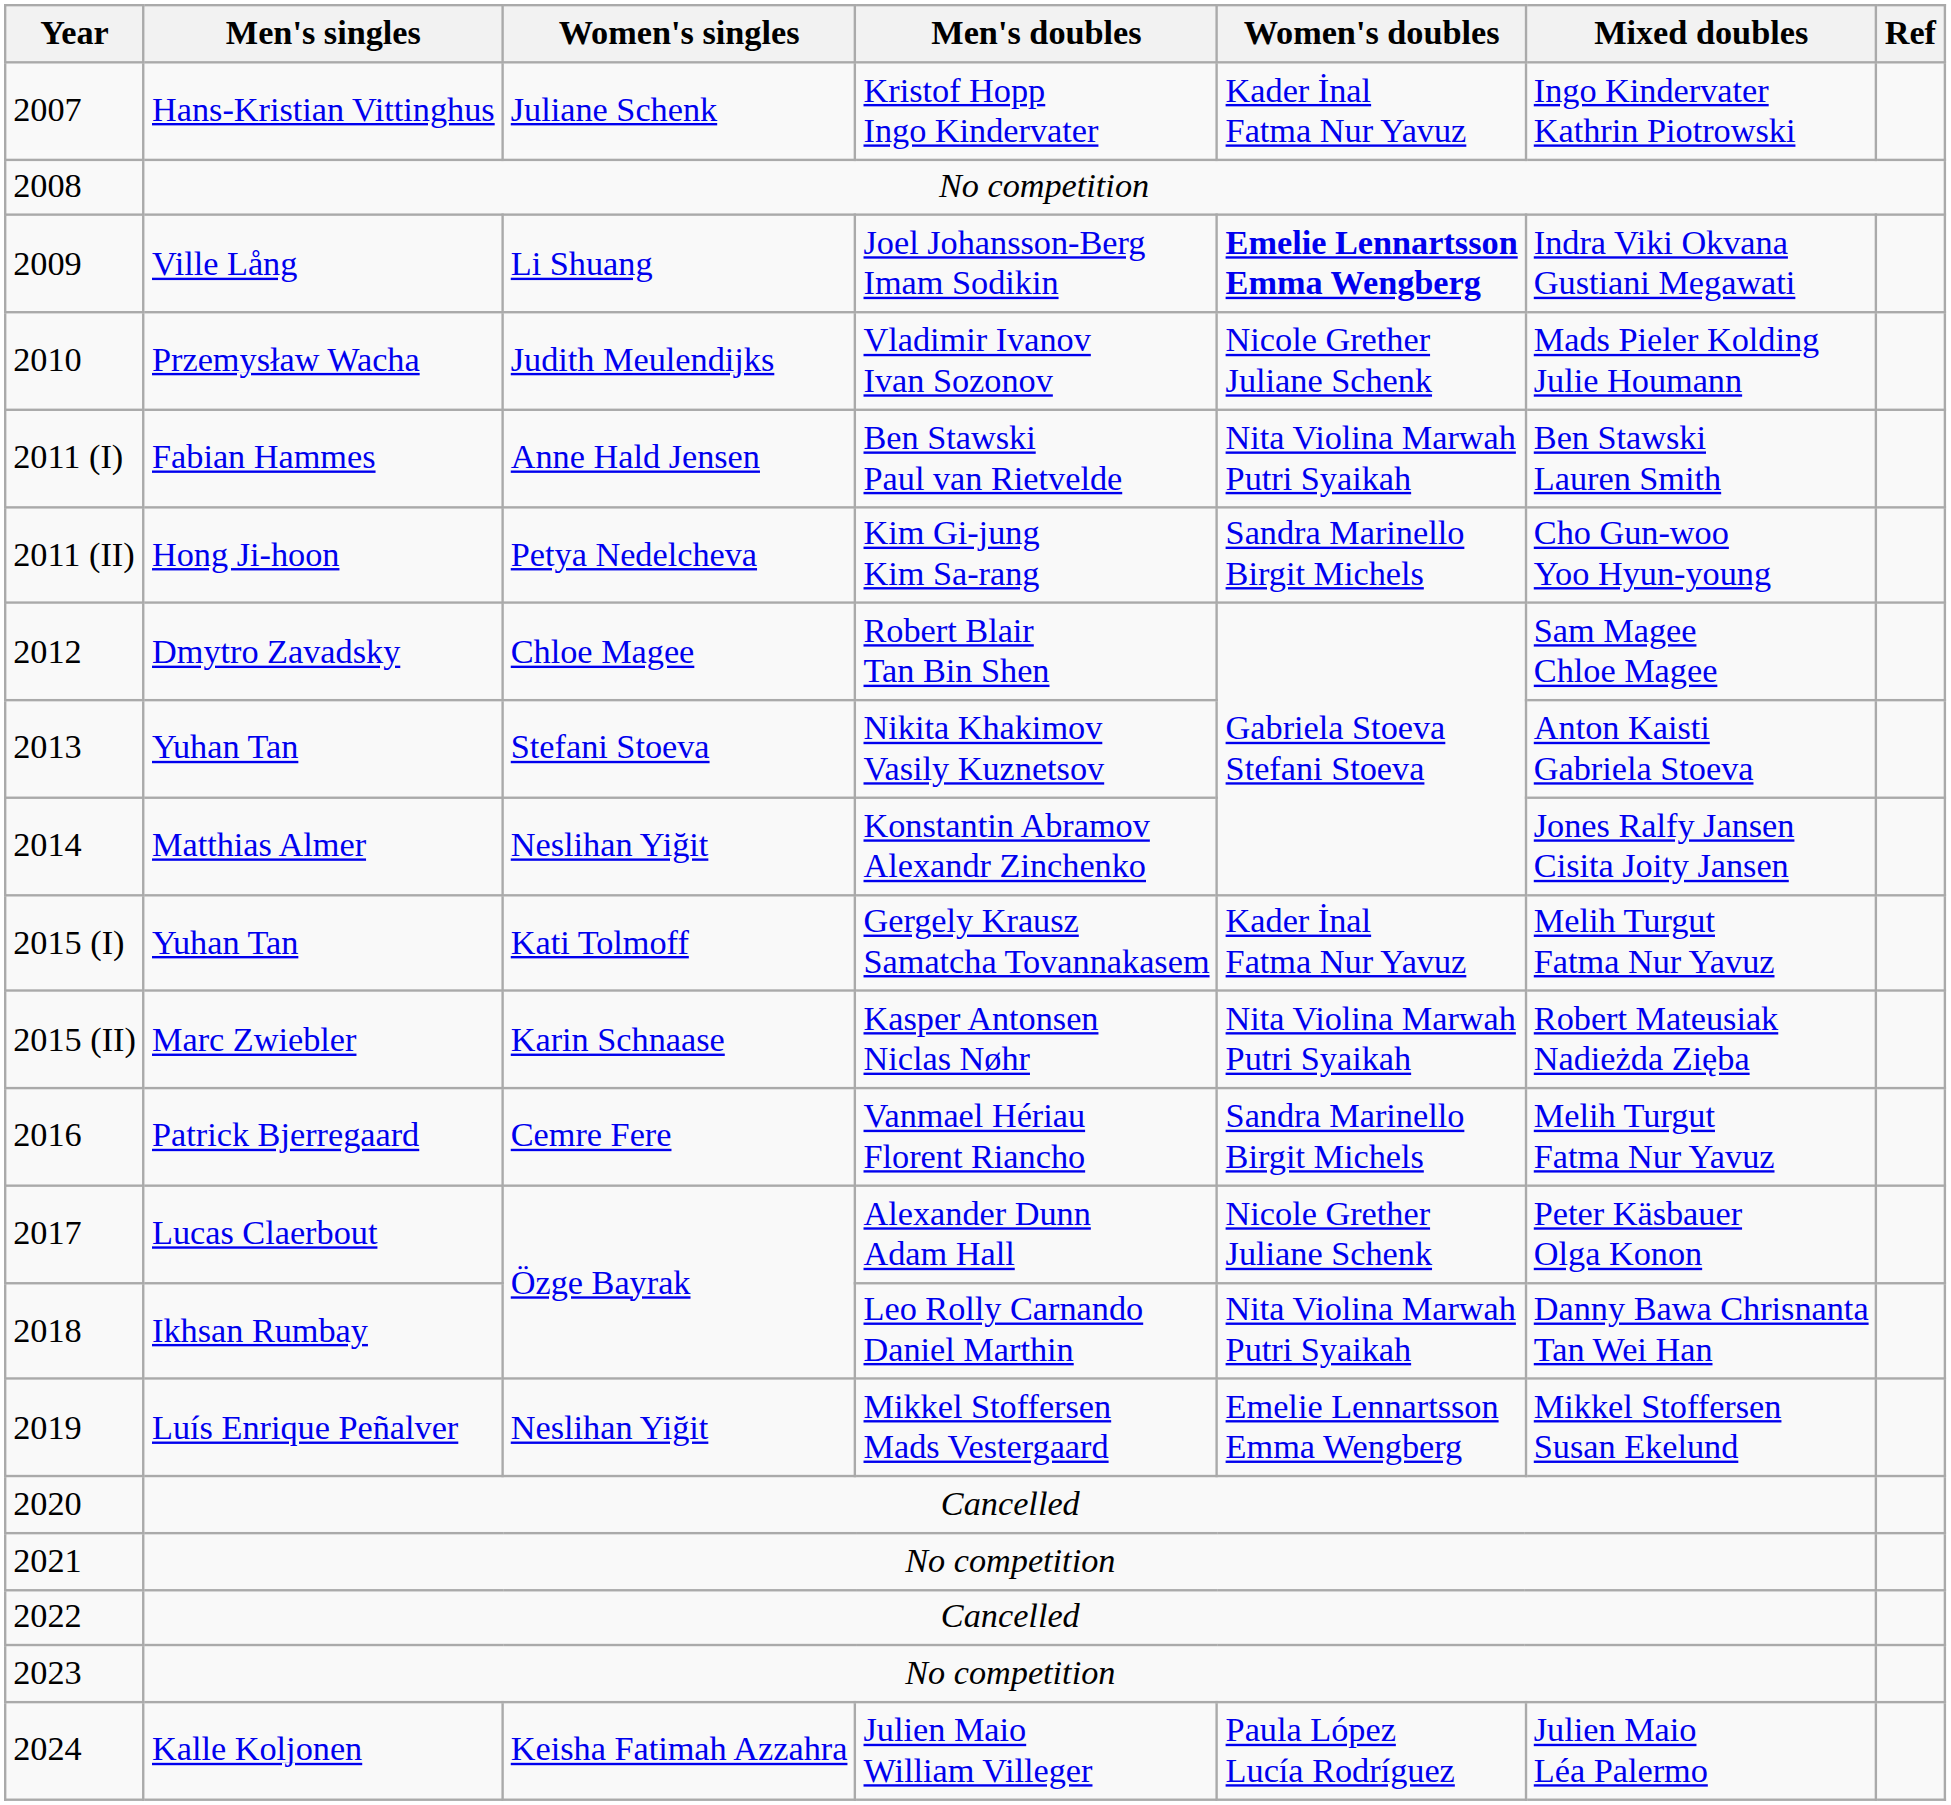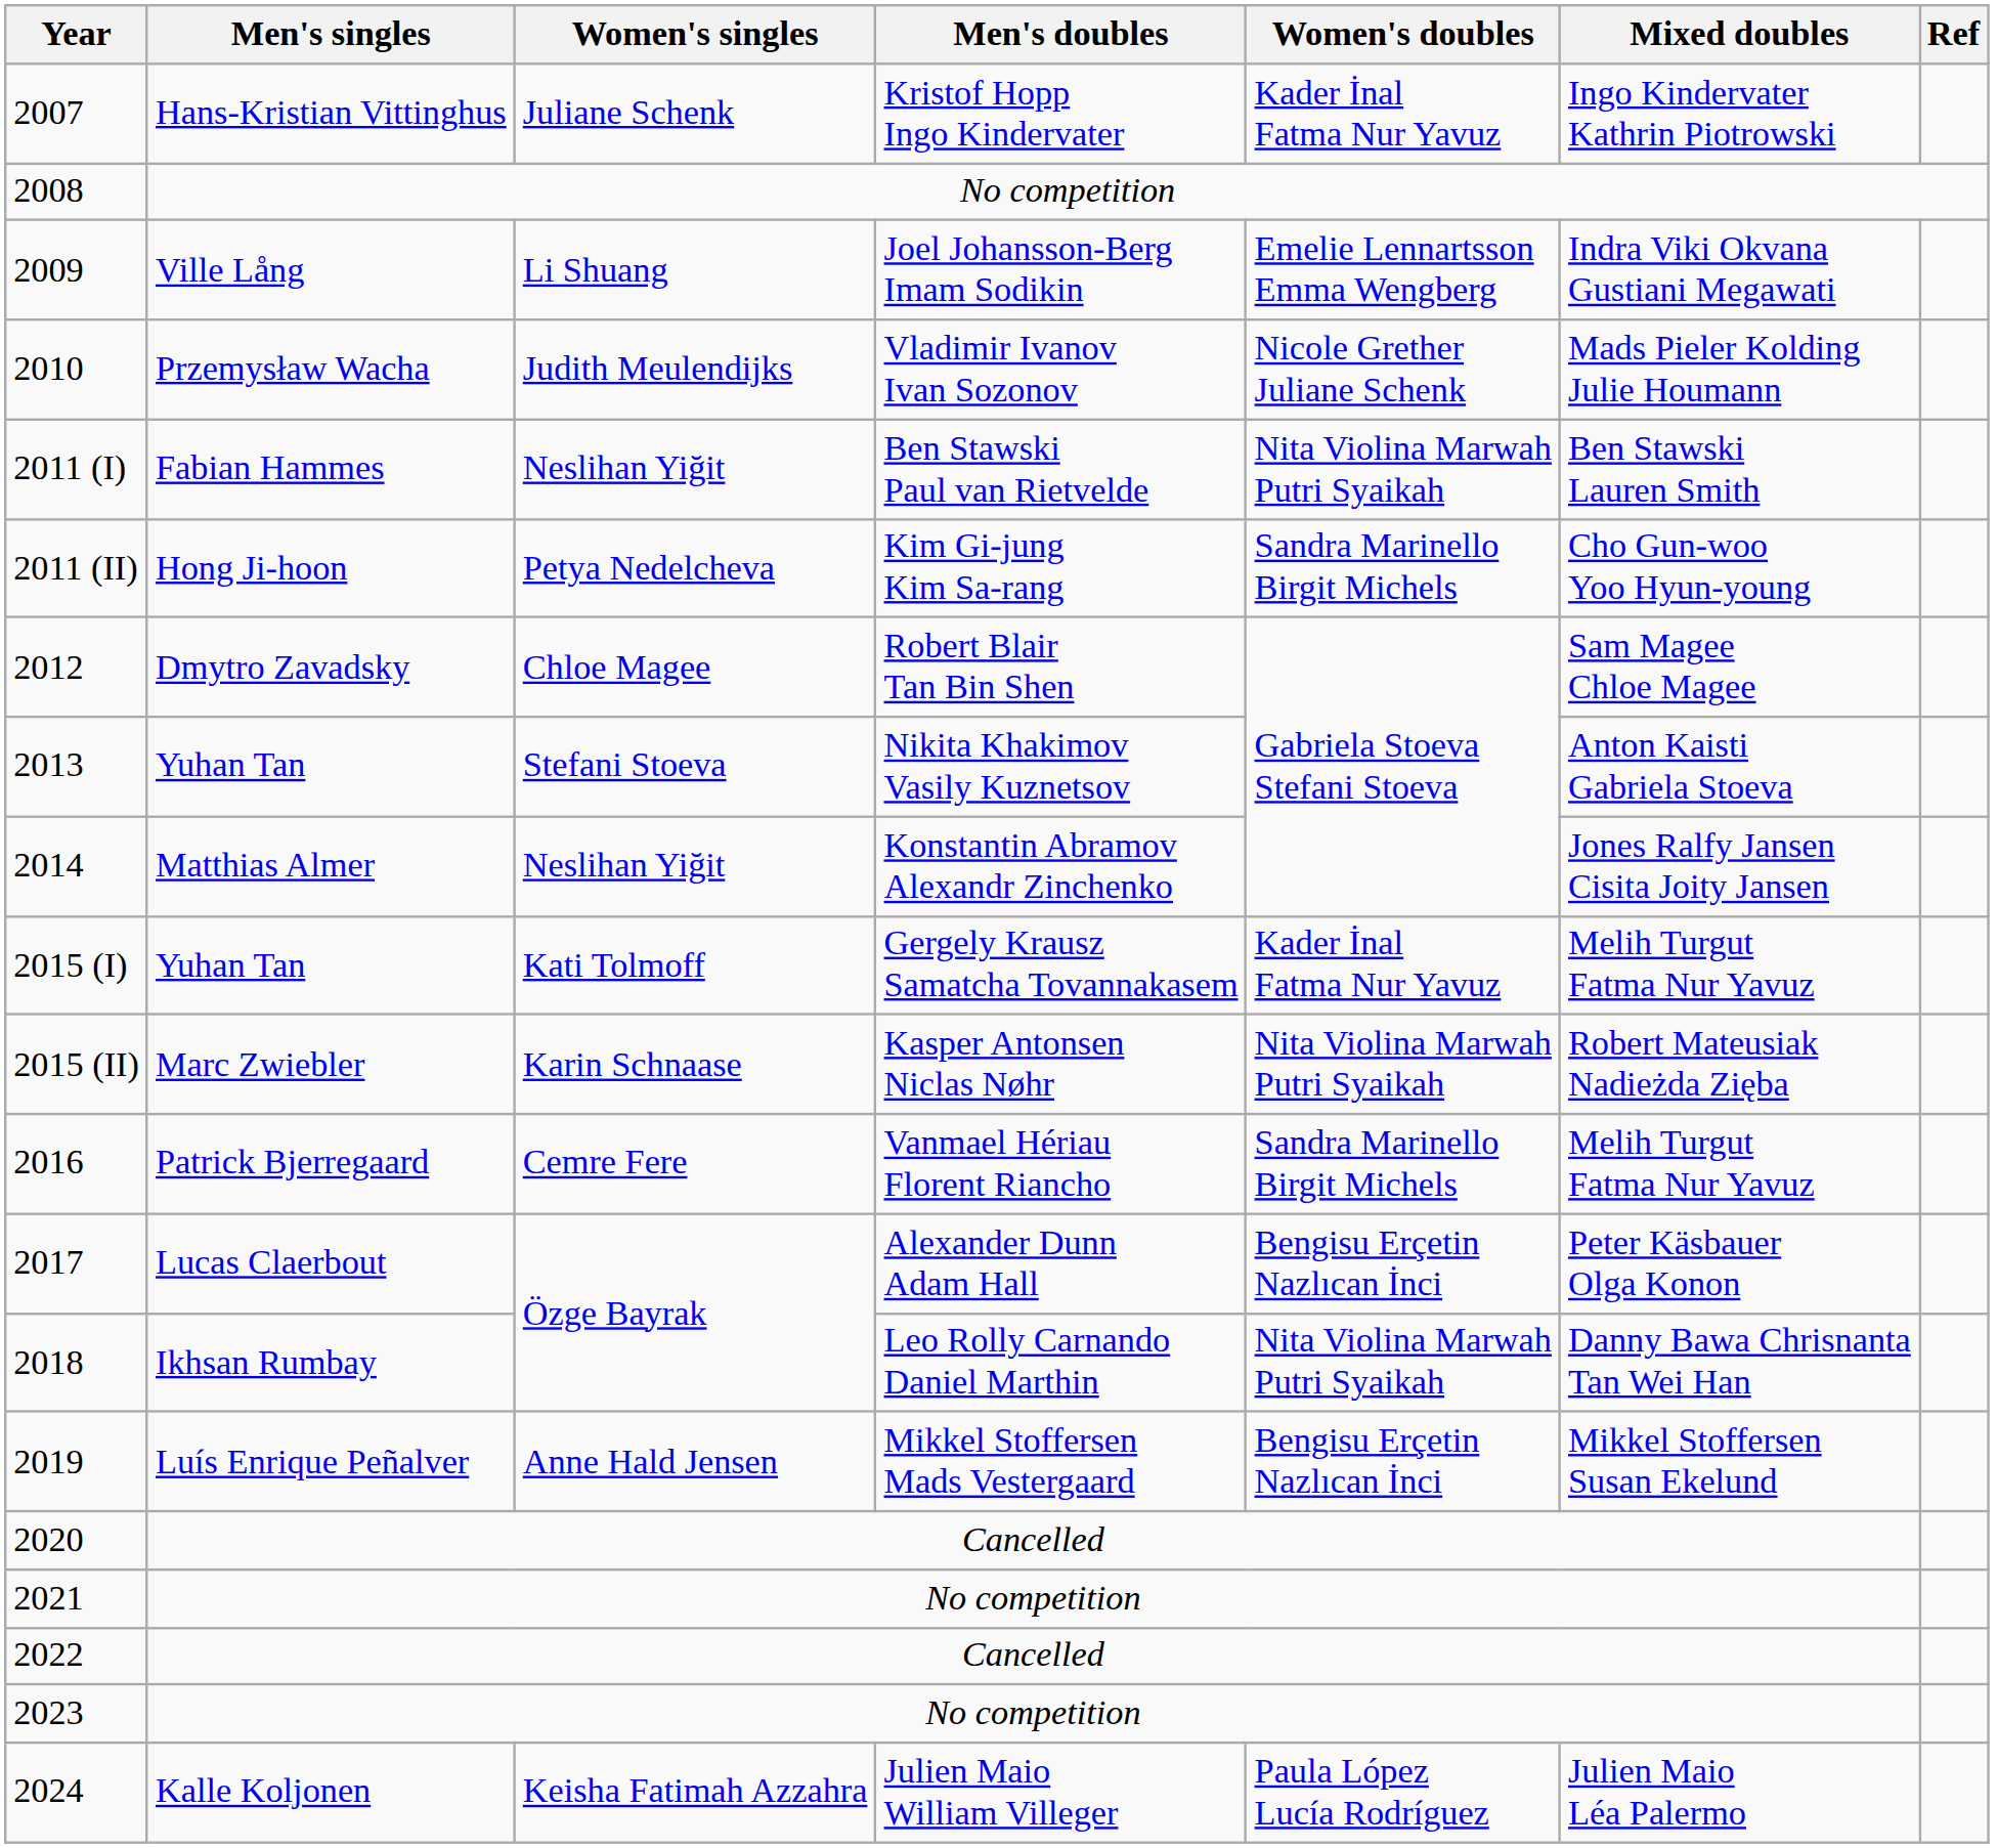 <table class=wikitable style="font-size:90%;">
 <tr>
 <th>Year</th>
 <th>Men's singles</th>
 <th>Women's singles</th>
 <th>Men's doubles</th>
 <th>Women's doubles</th>
 <th>Mixed doubles</th>
 <th>Ref</th>
 </tr>
 <tr>
 <td>2007</td>
 <td> <a href='#'>Hans-Kristian Vittinghus</a></td>
 <td> <a href='#'>Juliane Schenk</a></td>
 <td> <a href='#'>Kristof Hopp</a><br> <a href='#'>Ingo Kindervater</a></td>
 <td> <a href='#'>Kader İnal</a><br> <a href='#'>Fatma Nur Yavuz</a></td>
 <td> <a href='#'>Ingo Kindervater</a><br> <a href='#'>Kathrin Piotrowski</a></td>
 <td></td>
 </tr>
 <tr>
 <td>2008</td>
 <td colspan="6"; align="center"><em>No competition</em></td>
 </tr>
 <tr>
 <td>2009</td>
 <td> <a href='#'>Ville Lång</a></td>
 <td> <a href='#'>Li Shuang</a></td>
 <td> <a href='#'>Joel Johansson-Berg</a><br> <a href='#'>Imam Sodikin</a></td>
-<td><strong> <a href='#'>Emelie Lennartsson</a><br> <a href='#'>Emma Wengberg</a></strong></td>
+<td> <a href='#'>Emelie Lennartsson</a><br> <a href='#'>Emma Wengberg</a></td>
 <td> <a href='#'>Indra Viki Okvana</a><br> <a href='#'>Gustiani Megawati</a></td>
 <td></td>
 </tr>
 <tr>
 <td>2010</td>
 <td> <a href='#'>Przemysław Wacha</a></td>
 <td> <a href='#'>Judith Meulendijks</a></td>
 <td> <a href='#'>Vladimir Ivanov</a><br> <a href='#'>Ivan Sozonov</a></td>
 <td> <a href='#'>Nicole Grether</a><br> <a href='#'>Juliane Schenk</a></td>
 <td> <a href='#'>Mads Pieler Kolding</a><br> <a href='#'>Julie Houmann</a></td>
 <td></td>
 </tr>
 <tr>
 <td>2011 (I)</td>
 <td> <a href='#'>Fabian Hammes</a></td>
-<td> <a href='#'>Anne Hald Jensen</a></td>
+<td> <a href='#'>Neslihan Yiğit</a></td>
 <td> <a href='#'>Ben Stawski</a><br> <a href='#'>Paul van Rietvelde</a></td>
 <td> <a href='#'>Nita Violina Marwah</a><br> <a href='#'>Putri Syaikah</a></td>
 <td> <a href='#'>Ben Stawski</a><br> <a href='#'>Lauren Smith</a></td>
 <td></td>
 </tr>
 <tr>
 <td>2011 (II)</td>
 <td> <a href='#'>Hong Ji-hoon</a></td>
 <td> <a href='#'>Petya Nedelcheva</a></td>
 <td> <a href='#'>Kim Gi-jung</a><br> <a href='#'>Kim Sa-rang</a></td>
 <td> <a href='#'>Sandra Marinello</a><br> <a href='#'>Birgit Michels</a></td>
 <td> <a href='#'>Cho Gun-woo</a><br> <a href='#'>Yoo Hyun-young</a></td>
 <td></td>
 </tr>
 <tr>
 <td>2012</td>
 <td> <a href='#'>Dmytro Zavadsky</a></td>
 <td> <a href='#'>Chloe Magee</a></td>
 <td> <a href='#'>Robert Blair</a><br> <a href='#'>Tan Bin Shen</a></td>
 <td rowspan=3> <a href='#'>Gabriela Stoeva</a><br> <a href='#'>Stefani Stoeva</a></td>
 <td> <a href='#'>Sam Magee</a><br> <a href='#'>Chloe Magee</a></td>
 <td></td>
 </tr>
 <tr>
 <td>2013</td>
 <td> <a href='#'>Yuhan Tan</a></td>
 <td> <a href='#'>Stefani Stoeva</a></td>
 <td> <a href='#'>Nikita Khakimov</a><br> <a href='#'>Vasily Kuznetsov</a></td>
 <td> <a href='#'>Anton Kaisti</a><br> <a href='#'>Gabriela Stoeva</a></td>
 <td></td>
 </tr>
 <tr>
 <td>2014</td>
 <td> <a href='#'>Matthias Almer</a></td>
 <td> <a href='#'>Neslihan Yiğit</a></td>
 <td> <a href='#'>Konstantin Abramov</a><br> <a href='#'>Alexandr Zinchenko</a></td>
 <td> <a href='#'>Jones Ralfy Jansen</a><br> <a href='#'>Cisita Joity Jansen</a></td>
 <td></td>
 </tr>
 <tr>
 <td>2015 (I)</td>
 <td> <a href='#'>Yuhan Tan</a></td>
 <td> <a href='#'>Kati Tolmoff</a></td>
 <td> <a href='#'>Gergely Krausz</a><br> <a href='#'>Samatcha Tovannakasem</a></td>
 <td> <a href='#'>Kader İnal</a><br> <a href='#'>Fatma Nur Yavuz</a></td>
 <td> <a href='#'>Melih Turgut</a><br> <a href='#'>Fatma Nur Yavuz</a></td>
 <td></td>
 </tr>
 <tr>
 <td>2015 (II)</td>
 <td> <a href='#'>Marc Zwiebler</a></td>
 <td> <a href='#'>Karin Schnaase</a></td>
 <td> <a href='#'>Kasper Antonsen</a><br> <a href='#'>Niclas Nøhr</a></td>
 <td> <a href='#'>Nita Violina Marwah</a><br> <a href='#'>Putri Syaikah</a></td>
 <td> <a href='#'>Robert Mateusiak</a><br> <a href='#'>Nadieżda Zięba</a></td>
 <td></td>
 </tr>
 <tr>
 <td>2016</td>
 <td> <a href='#'>Patrick Bjerregaard</a></td>
 <td> <a href='#'>Cemre Fere</a></td>
 <td> <a href='#'>Vanmael Hériau</a><br> <a href='#'>Florent Riancho</a></td>
 <td> <a href='#'>Sandra Marinello</a><br> <a href='#'>Birgit Michels</a></td>
 <td> <a href='#'>Melih Turgut</a><br> <a href='#'>Fatma Nur Yavuz</a></td>
 <td></td>
 </tr>
 <tr>
 <td>2017</td>
 <td> <a href='#'>Lucas Claerbout</a></td>
 <td rowspan=2> <a href='#'>Özge Bayrak</a></td>
 <td> <a href='#'>Alexander Dunn</a><br> <a href='#'>Adam Hall</a></td>
-<td> <a href='#'>Nicole Grether</a><br> <a href='#'>Juliane Schenk</a></td>
+<td> <a href='#'>Bengisu Erçetin</a><br> <a href='#'>Nazlıcan İnci</a></td>
 <td> <a href='#'>Peter Käsbauer</a><br> <a href='#'>Olga Konon</a></td>
 <td></td>
 </tr>
 <tr>
 <td>2018</td>
 <td> <a href='#'>Ikhsan Rumbay</a></td>
 <td> <a href='#'>Leo Rolly Carnando</a><br> <a href='#'>Daniel Marthin</a></td>
 <td> <a href='#'>Nita Violina Marwah</a><br> <a href='#'>Putri Syaikah</a></td>
 <td> <a href='#'>Danny Bawa Chrisnanta</a><br> <a href='#'>Tan Wei Han</a></td>
 <td></td>
 </tr>
 <tr>
 <td>2019</td>
 <td> <a href='#'>Luís Enrique Peñalver</a></td>
-<td> <a href='#'>Neslihan Yiğit</a></td>
+<td> <a href='#'>Anne Hald Jensen</a></td>
 <td> <a href='#'>Mikkel Stoffersen</a><br> <a href='#'>Mads Vestergaard</a></td>
-<td> <a href='#'>Emelie Lennartsson</a><br> <a href='#'>Emma Wengberg</a></td>
+<td> <a href='#'>Bengisu Erçetin</a><br> <a href='#'>Nazlıcan İnci</a></td>
 <td> <a href='#'>Mikkel Stoffersen</a><br> <a href='#'>Susan Ekelund</a></td>
 <td></td>
 </tr>
 <tr>
 <td>2020</td>
 <td colspan="5" align="center"><em>Cancelled</em></td>
 <td></td>
 </tr>
 <tr>
 <td>2021</td>
 <td colspan="5" align="center"><em>No competition</em></td>
 <td></td>
 </tr>
 <tr>
 <td>2022</td>
 <td colspan="5" align="center"><em>Cancelled</em></td>
 <td></td>
 </tr>
 <tr>
 <td>2023</td>
 <td colspan="5" align="center"><em>No competition</em></td>
 <td></td>
 </tr>
 <tr>
 <td>2024</td>
 <td> <a href='#'>Kalle Koljonen</a></td>
 <td> <a href='#'>Keisha Fatimah Azzahra</a></td>
 <td> <a href='#'>Julien Maio</a><br> <a href='#'>William Villeger</a></td>
 <td> <a href='#'>Paula López</a><br> <a href='#'>Lucía Rodríguez</a></td>
 <td> <a href='#'>Julien Maio</a><br> <a href='#'>Léa Palermo</a></td>
 <td></td>
 </tr>
 </table>
